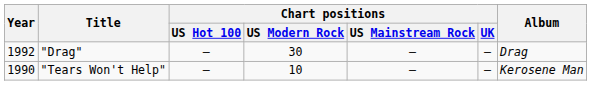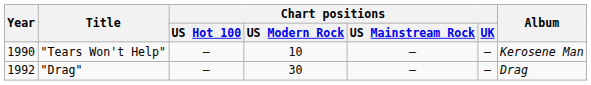 <table class="wikitable">
 <tr>
 <th rowspan="2">Year</th>
 <th rowspan="2">Title</th>
 <th colspan="4">Chart positions</th>
 <th rowspan="2">Album</th>
 </tr>
 <tr>
 <th>US <a href='#'>Hot 100</a></th>
 <th>US <a href='#'>Modern Rock</a></th>
 <th>US <a href='#'>Mainstream Rock</a></th>
 <th><a href='#'>UK</a></th>
 </tr>
 <tr>
+<td>1990</td>
+<td>"Tears Won't Help"</td>
+<td style="text-align:center;">–</td>
+<td style="text-align:center;">10</td>
+<td style="text-align:center;">–</td>
+<td style="text-align:center;">–</td>
+<td><em>Kerosene Man</em></td>
+</tr>
+<tr>
 <td>1992</td>
 <td>"Drag"</td>
 <td style="text-align:center;">–</td>
 <td style="text-align:center;">30</td>
 <td style="text-align:center;">–</td>
 <td style="text-align:center;">–</td>
 <td><em>Drag</em></td>
 </tr>
-<tr>
-<td>1990</td>
-<td>"Tears Won't Help"</td>
-<td style="text-align:center;">–</td>
-<td style="text-align:center;">10</td>
-<td style="text-align:center;">–</td>
-<td style="text-align:center;">–</td>
-<td><em>Kerosene Man</em></td>
-</tr>
 </table>
